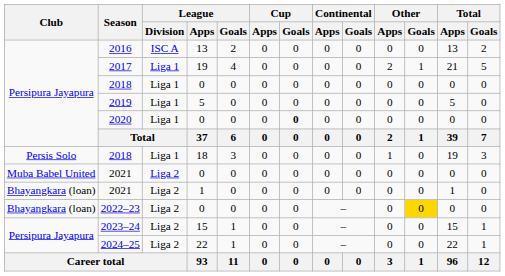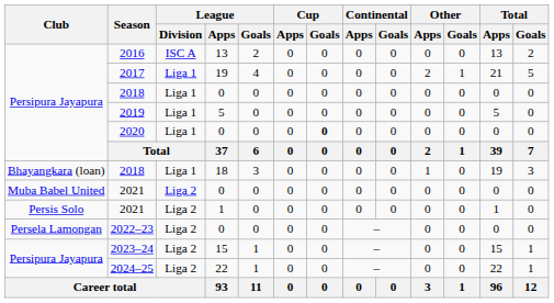 <table class="wikitable" style="text-align:center">
 <tr>
 <th rowspan="2">Club</th>
 <th rowspan="2">Season</th>
 <th colspan="3">League</th>
 <th colspan="2">Cup</th>
 <th colspan="2">Continental</th>
 <th colspan="2">Other</th>
 <th colspan="2">Total</th>
 </tr>
 <tr>
 <th>Division</th>
 <th>Apps</th>
 <th>Goals</th>
 <th>Apps</th>
 <th>Goals</th>
 <th>Apps</th>
 <th>Goals</th>
 <th>Apps</th>
 <th>Goals</th>
 <th>Apps</th>
 <th>Goals</th>
 </tr>
 <tr>
 <td rowspan="6" valign="center"><a href='#'>Persipura Jayapura</a></td>
 <td><a href='#'>2016</a></td>
 <td><a href='#'>ISC A</a></td>
 <td>13</td>
 <td>2</td>
 <td>0</td>
 <td>0</td>
 <td>0</td>
 <td>0</td>
 <td>0</td>
 <td>0</td>
 <td>13</td>
 <td>2</td>
 </tr>
 <tr>
 <td><a href='#'>2017</a></td>
 <td rowspan="1" valign="center"><a href='#'>Liga 1</a></td>
 <td>19</td>
 <td>4</td>
 <td>0</td>
 <td>0</td>
 <td>0</td>
 <td>0</td>
 <td>2</td>
 <td>1</td>
 <td>21</td>
 <td>5</td>
 </tr>
 <tr>
 <td><a href='#'>2018</a></td>
 <td rowspan="1" valign="center">Liga 1</td>
 <td>0</td>
 <td>0</td>
 <td>0</td>
 <td>0</td>
 <td>0</td>
 <td>0</td>
 <td>0</td>
 <td>0</td>
 <td>0</td>
 <td>0</td>
 </tr>
 <tr>
 <td><a href='#'>2019</a></td>
 <td rowspan="1" valign="center">Liga 1</td>
 <td>5</td>
 <td>0</td>
 <td>0</td>
 <td>0</td>
 <td>0</td>
 <td>0</td>
 <td>0</td>
 <td>0</td>
 <td>5</td>
 <td>0</td>
 </tr>
 <tr>
 <td><a href='#'>2020</a></td>
 <td rowspan="1" valign="center">Liga 1</td>
 <td>0</td>
 <td>0</td>
 <td>0</td>
 <td><strong>0</strong></td>
 <td>0</td>
 <td>0</td>
 <td>0</td>
 <td>0</td>
 <td>0</td>
 <td>0</td>
 </tr>
 <tr>
 <th colspan="2">Total</th>
 <th>37</th>
 <th>6</th>
 <th>0</th>
 <th>0</th>
 <th>0</th>
 <th>0</th>
 <th>2</th>
 <th>1</th>
 <th>39</th>
 <th>7</th>
 </tr>
 <tr>
-<td><a href='#'>Persis Solo</a></td>
+<td><a href='#'>Bhayangkara</a> (loan)</td>
 <td><a href='#'>2018</a></td>
 <td rowspan="1" valign="center">Liga 1</td>
 <td>18</td>
 <td>3</td>
 <td>0</td>
 <td>0</td>
 <td>0</td>
 <td>0</td>
 <td>1</td>
 <td>0</td>
 <td>19</td>
 <td>3</td>
 </tr>
 <tr>
 <td><a href='#'>Muba Babel United</a></td>
 <td>2021</td>
 <td rowspan="1" valign="center"><a href='#'>Liga 2</a></td>
 <td>0</td>
 <td>0</td>
 <td>0</td>
 <td>0</td>
 <td>0</td>
 <td>0</td>
 <td>0</td>
 <td>0</td>
 <td>0</td>
 <td>0</td>
 </tr>
 <tr>
-<td><a href='#'>Bhayangkara</a> (loan)</td>
+<td><a href='#'>Persis Solo</a></td>
 <td>2021</td>
 <td rowspan="1" valign="center">Liga 2</td>
 <td>1</td>
 <td>0</td>
 <td>0</td>
 <td>0</td>
 <td>0</td>
 <td>0</td>
 <td>0</td>
 <td>0</td>
 <td>1</td>
 <td>0</td>
 </tr>
 <tr>
-<td><a href='#'>Bhayangkara</a> (loan)</td>
+<td rowspan="1"><a href='#'>Persela Lamongan</a></td>
 <td><a href='#'>2022–23</a></td>
 <td rowspan="1">Liga 2</td>
 <td>0</td>
 <td>0</td>
 <td>0</td>
 <td>0</td>
 <td colspan="2">–</td>
 <td>0</td>
-<td style="background: gold;">0</td>
+<td>0</td>
 <td>0</td>
 <td>0</td>
 </tr>
 <tr>
 <td rowspan="2"><a href='#'>Persipura Jayapura</a></td>
 <td><a href='#'>2023–24</a></td>
 <td rowspan="1">Liga 2</td>
 <td>15</td>
 <td>1</td>
 <td>0</td>
 <td>0</td>
 <td colspan="2">–</td>
 <td>0</td>
 <td>0</td>
 <td>15</td>
 <td>1</td>
 </tr>
 <tr>
 <td><a href='#'>2024–25</a></td>
 <td rowspan="1">Liga 2</td>
 <td>22</td>
 <td>1</td>
 <td>0</td>
 <td>0</td>
 <td colspan="2">–</td>
 <td>0</td>
 <td>0</td>
 <td>22</td>
 <td>1</td>
 </tr>
 <tr>
 <th colspan="3">Career total</th>
 <th>93</th>
 <th>11</th>
 <th>0</th>
 <th>0</th>
 <th>0</th>
 <th>0</th>
 <th>3</th>
 <th>1</th>
 <th>96</th>
 <th>12</th>
 </tr>
 </table>
